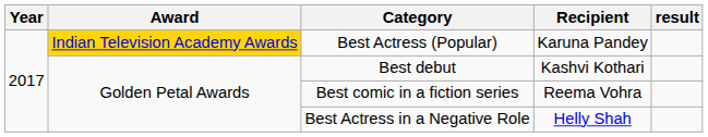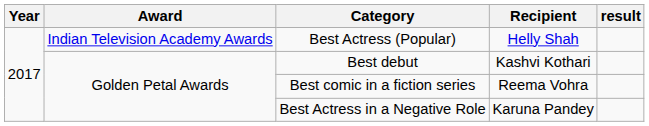 <table class="wikitable sortable" style="text-align:center;">
 <tr>
 <th>Year</th>
 <th>Award</th>
 <th>Category</th>
 <th>Recipient</th>
 <th>result</th>
 </tr>
 <tr>
 <td rowspan="4">2017</td>
-<td style="background: gold;"><a href='#'>Indian Television Academy Awards</a></td>
+<td><a href='#'>Indian Television Academy Awards</a></td>
 <td>Best Actress (Popular)</td>
-<td>Karuna Pandey</td>
+<td><a href='#'>Helly Shah</a></td>
 <td></td>
 </tr>
 <tr>
 <td rowspan="3">Golden Petal Awards</td>
 <td>Best debut</td>
 <td>Kashvi Kothari</td>
 <td></td>
 </tr>
 <tr>
 <td>Best comic in a fiction series</td>
 <td>Reema Vohra</td>
 <td></td>
 </tr>
 <tr>
 <td>Best Actress in a Negative Role</td>
-<td><a href='#'>Helly Shah</a></td>
+<td>Karuna Pandey</td>
 <td></td>
 </tr>
 </table>
